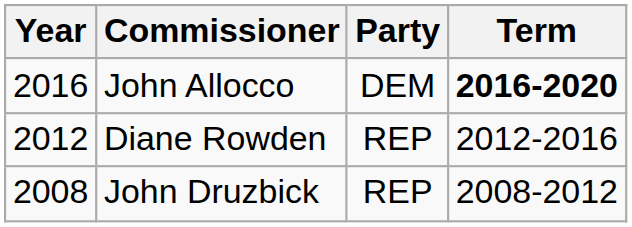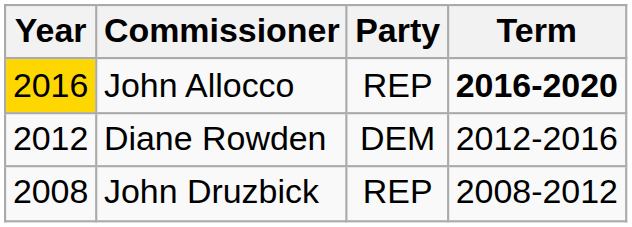 <table class="wikitable">
 <tr>
 <th>Year</th>
 <th>Commissioner</th>
 <th>Party</th>
 <th>Term</th>
 </tr>
 <tr>
-<td>2016</td>
+<td style="background: gold;">2016</td>
 <td>John Allocco</td>
-<td style="text-align:center;" >DEM</td>
+<td style="text-align:center;" >REP</td>
 <td><strong>2016-2020</strong></td>
 </tr>
 <tr>
 <td>2012</td>
 <td>Diane Rowden</td>
-<td style="text-align:center;" >REP</td>
+<td style="text-align:center;" >DEM</td>
 <td>2012-2016</td>
 </tr>
 <tr>
 <td>2008</td>
 <td>John Druzbick</td>
 <td style="text-align:center;" >REP</td>
 <td>2008-2012</td>
 </tr>
 </table>
